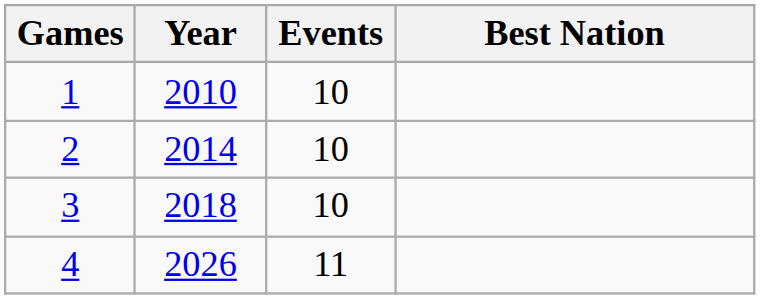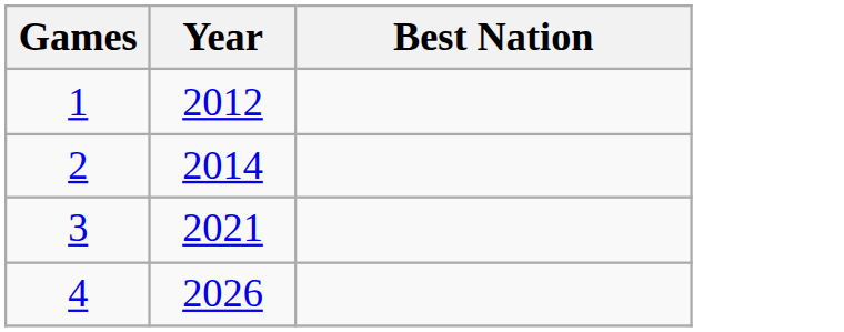 <table class=wikitable>
 <tr>
 <th width=50>Games</th>
 <th width=50>Year</th>
-<th width=50>Events</th>
 <th width=150>Best Nation</th>
 </tr>
 <tr>
 <td align=center><a href='#'>1</a></td>
-<td align=center><a href='#'>2010</a></td>
-<td align=center>10</td>
+<td align=center><a href='#'>2012</a></td>
 <td></td>
 </tr>
 <tr>
 <td align=center><a href='#'>2</a></td>
 <td align=center><a href='#'>2014</a></td>
-<td align=center>10</td>
 <td></td>
 </tr>
 <tr>
 <td align=center><a href='#'>3</a></td>
-<td align=center><a href='#'>2018</a></td>
-<td align=center>10</td>
+<td align=center><a href='#'>2021</a></td>
 <td></td>
 </tr>
 <tr>
 <td align=center><a href='#'>4</a></td>
 <td align=center><a href='#'>2026</a></td>
-<td align=center>11</td>
 <td></td>
 </tr>
 </table>
